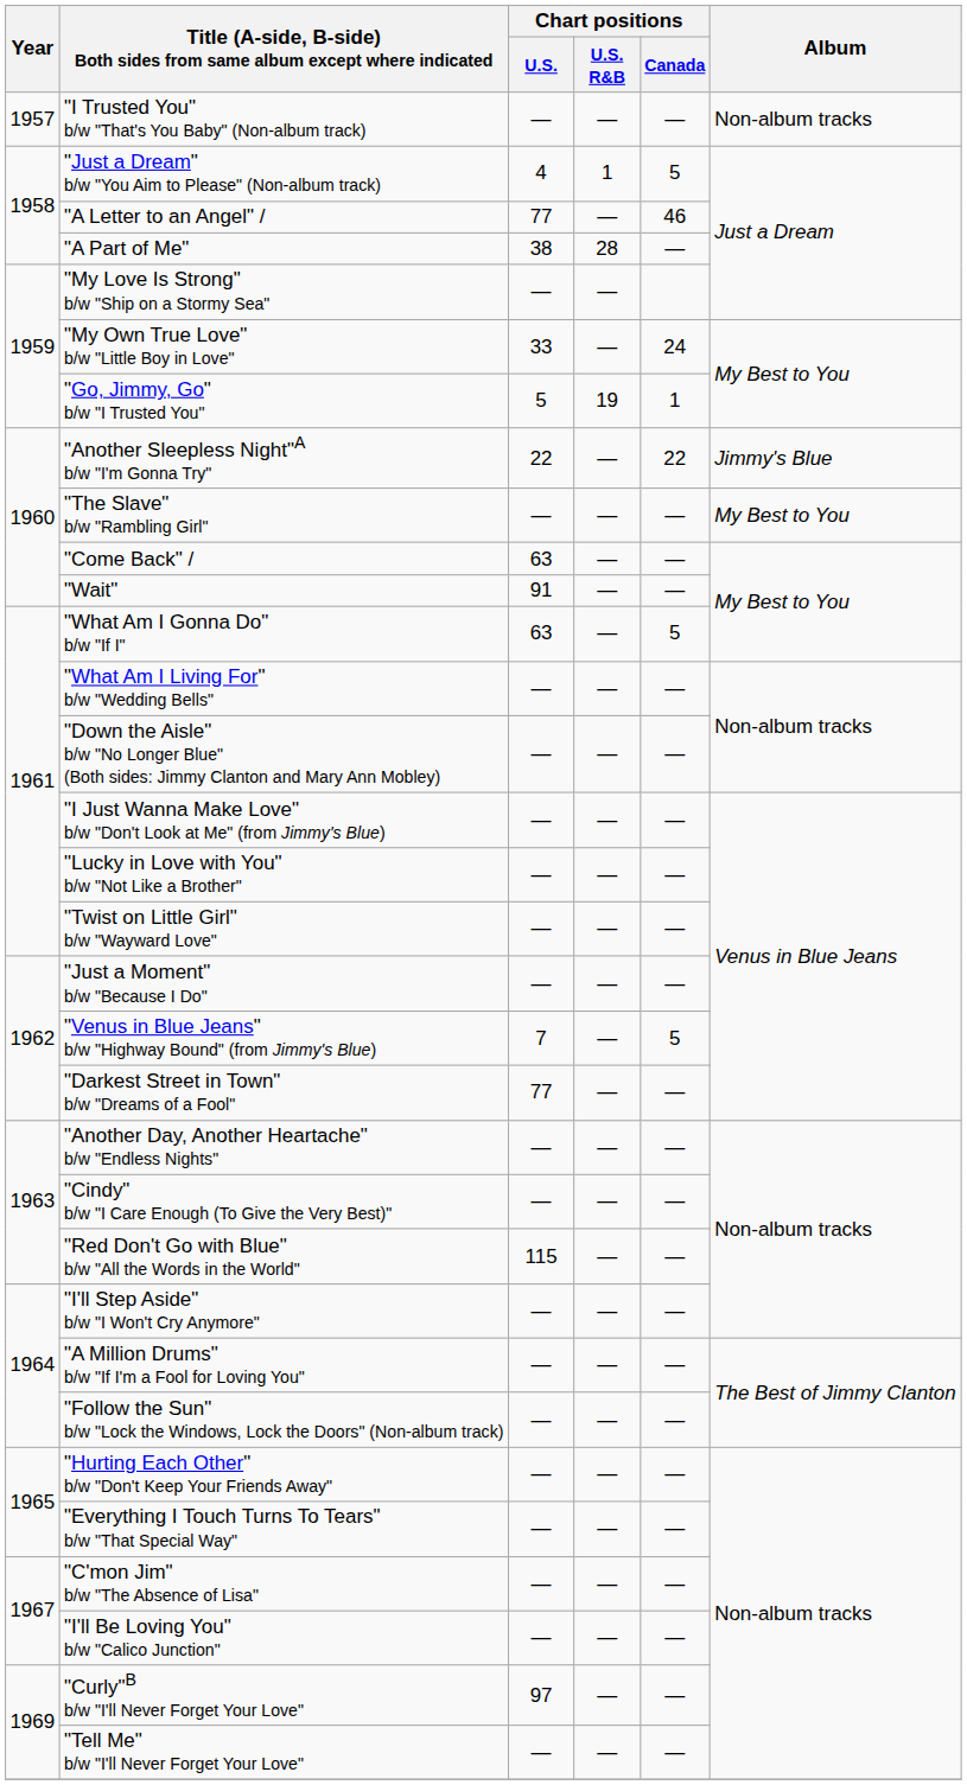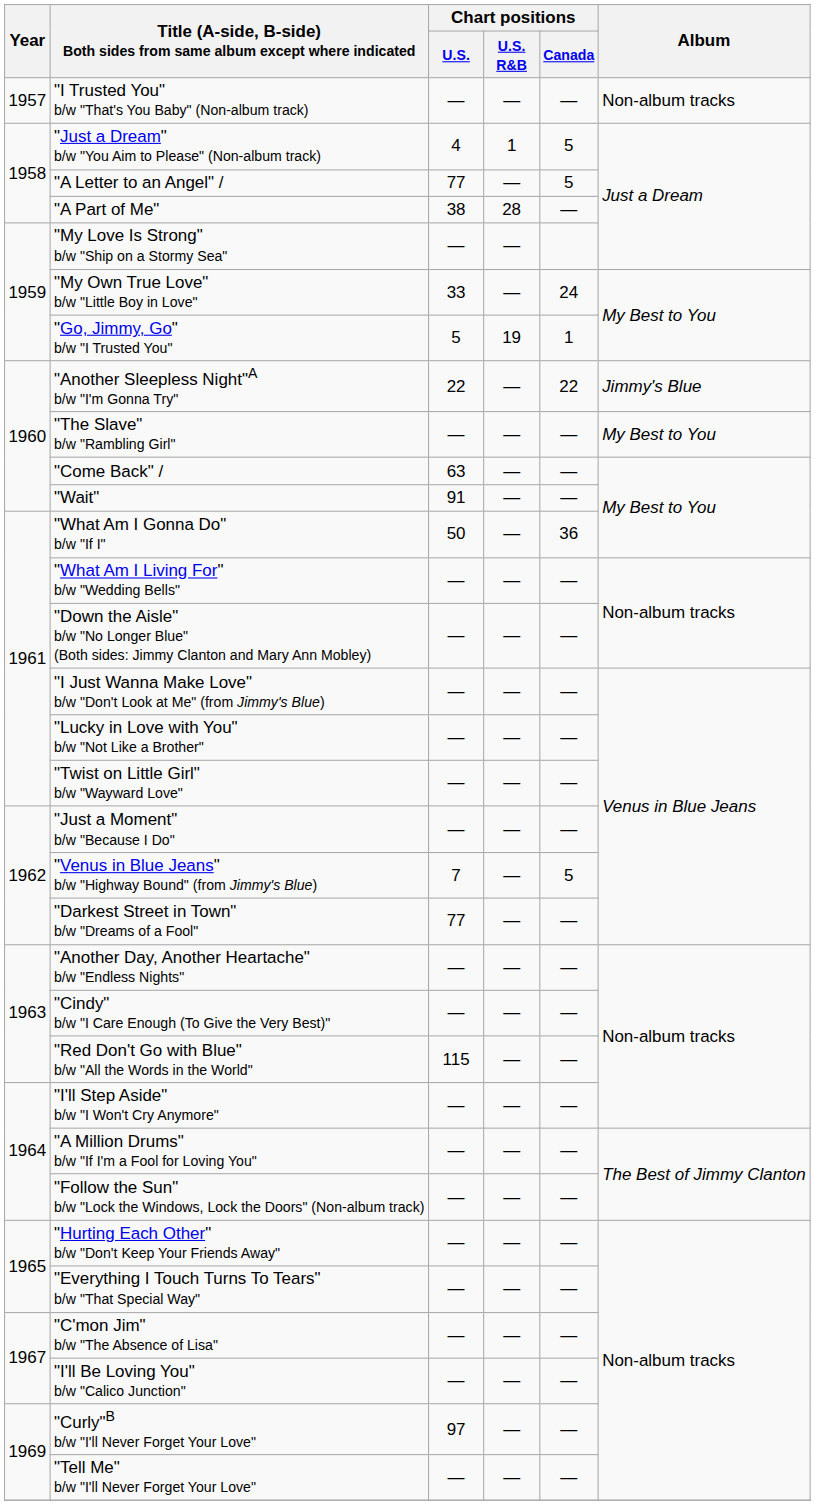 <table class="wikitable">
 <tr>
 <th rowspan="2">Year</th>
 <th rowspan="2">Title (A-side, B-side)<br><small>Both sides from same album except where indicated</small></th>
 <th colspan="3">Chart positions</th>
 <th rowspan="2">Album</th>
 </tr>
 <tr>
 <th width="45"><small><a href='#'>U.S.</a></small></th>
 <th width="45"><small><a href='#'>U.S. R&B</a></small></th>
 <th width="45"><small><a href='#'>Canada</a></small></th>
 </tr>
 <tr>
 <td>1957</td>
 <td>"I Trusted You"<br><small>b/w "That's You Baby" (Non-album track)</small></td>
 <td align="center">—</td>
 <td align="center">—</td>
 <td align="center">—</td>
 <td>Non-album tracks</td>
 </tr>
 <tr>
 <td rowspan="3">1958</td>
 <td>"<a href='#'>Just a Dream</a>"<br><small>b/w "You Aim to Please" (Non-album track)</small></td>
 <td align="center">4</td>
 <td align="center">1</td>
 <td align="center">5</td>
 <td rowspan="4"><em>Just a Dream</em></td>
 </tr>
 <tr>
 <td>"A Letter to an Angel" /</td>
 <td align="center">77</td>
 <td align="center">—</td>
-<td align="center">46</td>
+<td align="center">5</td>
 </tr>
 <tr>
 <td>"A Part of Me"</td>
 <td align="center">38</td>
 <td align="center">28</td>
 <td align="center">—</td>
 </tr>
 <tr>
 <td rowspan="3">1959</td>
 <td>"My Love Is Strong"<br><small>b/w "Ship on a Stormy Sea"</small></td>
 <td align="center">—</td>
 <td align="center">—</td>
 </tr>
 <tr>
 <td>"My Own True Love"<br><small>b/w "Little Boy in Love"</small></td>
 <td align="center">33</td>
 <td align="center">—</td>
 <td align="center">24</td>
 <td rowspan="2"><em>My Best to You</em></td>
 </tr>
 <tr>
 <td>"<a href='#'>Go, Jimmy, Go</a>"<br><small>b/w "I Trusted You"</small></td>
 <td align="center">5</td>
 <td align="center">19</td>
 <td align="center">1</td>
 </tr>
 <tr>
 <td rowspan="4">1960</td>
 <td>"Another Sleepless Night"<sup>A</sup><br><small>b/w "I'm Gonna Try"</small></td>
 <td align="center">22</td>
 <td align="center">—</td>
 <td align="center">22</td>
 <td><em>Jimmy's Blue</em></td>
 </tr>
 <tr>
 <td>"The Slave"<br><small>b/w "Rambling Girl"</small></td>
 <td align="center">—</td>
 <td align="center">—</td>
 <td align="center">—</td>
 <td><em>My Best to You</em></td>
 </tr>
 <tr>
 <td>"Come Back" /</td>
 <td align="center">63</td>
 <td align="center">—</td>
 <td align="center">—</td>
 <td rowspan="3"><em>My Best to You</em></td>
 </tr>
 <tr>
 <td>"Wait"</td>
 <td align="center">91</td>
 <td align="center">—</td>
 <td align="center">—</td>
 </tr>
 <tr>
 <td rowspan="6">1961</td>
 <td>"What Am I Gonna Do"<br><small>b/w "If I"</small></td>
-<td align="center">63</td>
+<td align="center">50</td>
 <td align="center">—</td>
-<td align="center">5</td>
+<td align="center">36</td>
 </tr>
 <tr>
 <td>"<a href='#'>What Am I Living For</a>"<br><small>b/w "Wedding Bells"</small></td>
 <td align="center">—</td>
 <td align="center">—</td>
 <td align="center">—</td>
 <td rowspan="2">Non-album tracks</td>
 </tr>
 <tr>
 <td>"Down the Aisle"<br><small>b/w "No Longer Blue"<br>(Both sides: Jimmy Clanton and Mary Ann Mobley)</small></td>
 <td align="center">—</td>
 <td align="center">—</td>
 <td align="center">—</td>
 </tr>
 <tr>
 <td>"I Just Wanna Make Love"<br><small>b/w "Don't Look at Me" (from <em>Jimmy's Blue</em>)</small></td>
 <td align="center">—</td>
 <td align="center">—</td>
 <td align="center">—</td>
 <td rowspan="6"><em>Venus in Blue Jeans</em></td>
 </tr>
 <tr>
 <td>"Lucky in Love with You"<br><small>b/w "Not Like a Brother"</small></td>
 <td align="center">—</td>
 <td align="center">—</td>
 <td align="center">—</td>
 </tr>
 <tr>
 <td>"Twist on Little Girl"<br><small>b/w "Wayward Love"</small></td>
 <td align="center">—</td>
 <td align="center">—</td>
 <td align="center">—</td>
 </tr>
 <tr>
 <td rowspan="3">1962</td>
 <td>"Just a Moment"<br><small>b/w "Because I Do"</small></td>
 <td align="center">—</td>
 <td align="center">—</td>
 <td align="center">—</td>
 </tr>
 <tr>
 <td>"<a href='#'>Venus in Blue Jeans</a>"<br><small>b/w "Highway Bound" (from <em>Jimmy's Blue</em>)</small></td>
 <td align="center">7</td>
 <td align="center">—</td>
 <td align="center">5</td>
 </tr>
 <tr>
 <td>"Darkest Street in Town"<br><small>b/w "Dreams of a Fool"</small></td>
 <td align="center">77</td>
 <td align="center">—</td>
 <td align="center">—</td>
 </tr>
 <tr>
 <td rowspan="3">1963</td>
 <td>"Another Day, Another Heartache"<br><small>b/w "Endless Nights"</small></td>
 <td align="center">—</td>
 <td align="center">—</td>
 <td align="center">—</td>
 <td rowspan="4">Non-album tracks</td>
 </tr>
 <tr>
 <td>"Cindy"<br><small>b/w "I Care Enough (To Give the Very Best)"</small></td>
 <td align="center">—</td>
 <td align="center">—</td>
 <td align="center">—</td>
 </tr>
 <tr>
 <td>"Red Don't Go with Blue"<br><small>b/w "All the Words in the World"</small></td>
 <td align="center">115</td>
 <td align="center">—</td>
 <td align="center">—</td>
 </tr>
 <tr>
 <td rowspan="3">1964</td>
 <td>"I'll Step Aside"<br><small>b/w "I Won't Cry Anymore"</small></td>
 <td align="center">—</td>
 <td align="center">—</td>
 <td align="center">—</td>
 </tr>
 <tr>
 <td>"A Million Drums"<br><small>b/w "If I'm a Fool for Loving You"</small></td>
 <td align="center">—</td>
 <td align="center">—</td>
 <td align="center">—</td>
 <td rowspan="2"><em>The Best of Jimmy Clanton</em></td>
 </tr>
 <tr>
 <td>"Follow the Sun"<br><small>b/w "Lock the Windows, Lock the Doors" (Non-album track)</small></td>
 <td align="center">—</td>
 <td align="center">—</td>
 <td align="center">—</td>
 </tr>
 <tr>
 <td rowspan="2">1965</td>
 <td>"<a href='#'>Hurting Each Other</a>"<br><small>b/w "Don't Keep Your Friends Away"</small></td>
 <td align="center">—</td>
 <td align="center">—</td>
 <td align="center">—</td>
 <td rowspan="6">Non-album tracks</td>
 </tr>
 <tr>
 <td>"Everything I Touch Turns To Tears"<br><small>b/w "That Special Way"</small></td>
 <td align="center">—</td>
 <td align="center">—</td>
 <td align="center">—</td>
 </tr>
 <tr>
 <td rowspan="2">1967</td>
 <td>"C'mon Jim"<br><small>b/w "The Absence of Lisa"</small></td>
 <td align="center">—</td>
 <td align="center">—</td>
 <td align="center">—</td>
 </tr>
 <tr>
 <td>"I'll Be Loving You"<br><small>b/w "Calico Junction"</small></td>
 <td align="center">—</td>
 <td align="center">—</td>
 <td align="center">—</td>
 </tr>
 <tr>
 <td rowspan="2">1969</td>
 <td>"Curly"<sup>B</sup><br><small>b/w "I'll Never Forget Your Love"</small></td>
 <td align="center">97</td>
 <td align="center">—</td>
 <td align="center">—</td>
 </tr>
 <tr>
 <td>"Tell Me"<br><small>b/w "I'll Never Forget Your Love"</small></td>
 <td align="center">—</td>
 <td align="center">—</td>
 <td align="center">—</td>
 </tr>
 <tr>
 </tr>
 </table>
